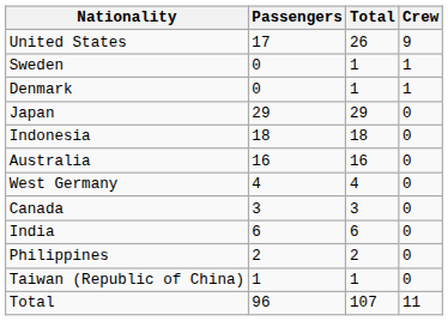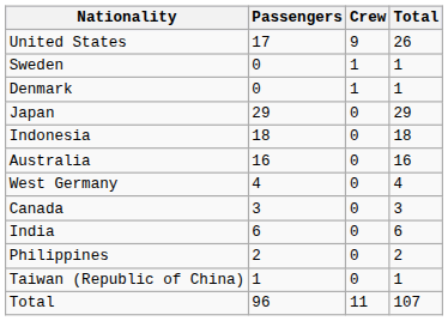 <table class="wikitable" style="float:left; font-size:85%">
 <tr style="background:#ccf;">
 <th>Nationality</th>
 <th>Passengers</th>
+<th>Crew</th>
 <th>Total</th>
-<th>Crew</th>
 </tr>
 <tr>
 <td>United States</td>
 <td>17</td>
+<td>9</td>
 <td>26</td>
-<td>9</td>
 </tr>
 <tr>
 <td>Sweden</td>
 <td>0</td>
 <td>1</td>
 <td>1</td>
 </tr>
 <tr>
 <td>Denmark</td>
 <td>0</td>
 <td>1</td>
 <td>1</td>
 </tr>
 <tr>
 <td>Japan</td>
 <td>29</td>
+<td>0</td>
 <td>29</td>
-<td>0</td>
 </tr>
 <tr>
 <td>Indonesia</td>
 <td>18</td>
+<td>0</td>
 <td>18</td>
-<td>0</td>
 </tr>
 <tr>
 <td>Australia</td>
 <td>16</td>
+<td>0</td>
 <td>16</td>
-<td>0</td>
 </tr>
 <tr>
 <td>West Germany</td>
 <td>4</td>
+<td>0</td>
 <td>4</td>
-<td>0</td>
 </tr>
 <tr>
 <td>Canada</td>
 <td>3</td>
+<td>0</td>
 <td>3</td>
-<td>0</td>
 </tr>
 <tr>
 <td>India</td>
 <td>6</td>
+<td>0</td>
 <td>6</td>
-<td>0</td>
 </tr>
 <tr>
 <td>Philippines</td>
 <td>2</td>
+<td>0</td>
 <td>2</td>
-<td>0</td>
 </tr>
 <tr>
 <td>Taiwan (Republic of China)</td>
 <td>1</td>
+<td>0</td>
 <td>1</td>
-<td>0</td>
 </tr>
 <tr>
 <td>Total</td>
 <td>96</td>
+<td>11</td>
 <td>107</td>
-<td>11</td>
 </tr>
 </table>
